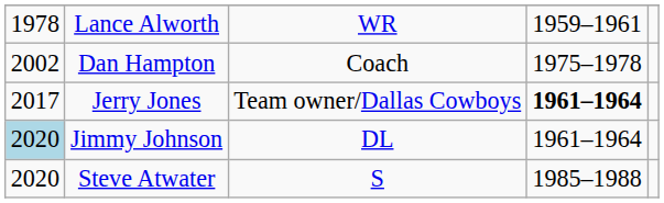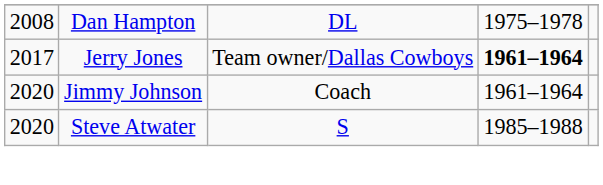 <table class="wikitable" style="text-align:center">
 <tr>
 </tr>
 <tr>
-<td>1978</td>
-<td><a href='#'>Lance Alworth</a></td>
-<td><a href='#'>WR</a></td>
-<td>1959–1961</td>
-<td></td>
-</tr>
-<tr>
-<td>2002</td>
+<td>2008</td>
 <td><a href='#'>Dan Hampton</a></td>
-<td>Coach</td>
+<td><a href='#'>DL</a></td>
 <td>1975–1978</td>
 <td></td>
 </tr>
 <tr>
 <td>2017</td>
 <td><a href='#'>Jerry Jones</a></td>
 <td>Team owner/<a href='#'>Dallas Cowboys</a></td>
 <td><strong>1961–1964</strong></td>
 <td></td>
 </tr>
 <tr>
-<td style="background: lightblue;">2020</td>
+<td>2020</td>
 <td><a href='#'>Jimmy Johnson</a></td>
-<td><a href='#'>DL</a></td>
+<td>Coach</td>
 <td>1961–1964</td>
 <td></td>
 </tr>
 <tr>
 <td>2020</td>
 <td><a href='#'>Steve Atwater</a></td>
 <td><a href='#'>S</a></td>
 <td>1985–1988</td>
 <td></td>
 </tr>
 </table>
